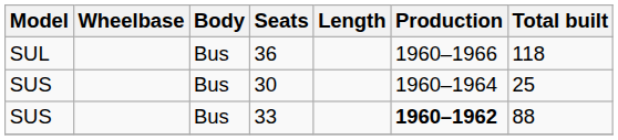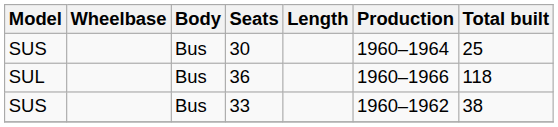 <table class="wikitable sortable">
 <tr>
 <th>Model</th>
 <th>Wheelbase</th>
 <th>Body</th>
 <th>Seats</th>
 <th>Length</th>
 <th>Production</th>
 <th>Total built</th>
+</tr>
+<tr>
+<td>SUS</td>
+<td></td>
+<td>Bus</td>
+<td>30</td>
+<td></td>
+<td>1960–1964</td>
+<td>25</td>
 </tr>
 <tr>
 <td>SUL</td>
 <td></td>
 <td>Bus</td>
 <td>36</td>
 <td></td>
 <td>1960–1966</td>
 <td>118</td>
 </tr>
 <tr>
 <td>SUS</td>
 <td></td>
 <td>Bus</td>
-<td>30</td>
-<td></td>
-<td>1960–1964</td>
-<td>25</td>
-</tr>
-<tr>
-<td>SUS</td>
-<td></td>
-<td>Bus</td>
 <td>33</td>
 <td></td>
-<td><strong>1960–1962</strong></td>
-<td>88</td>
+<td>1960–1962</td>
+<td>38</td>
 </tr>
 <tr>
 </tr>
 </table>
